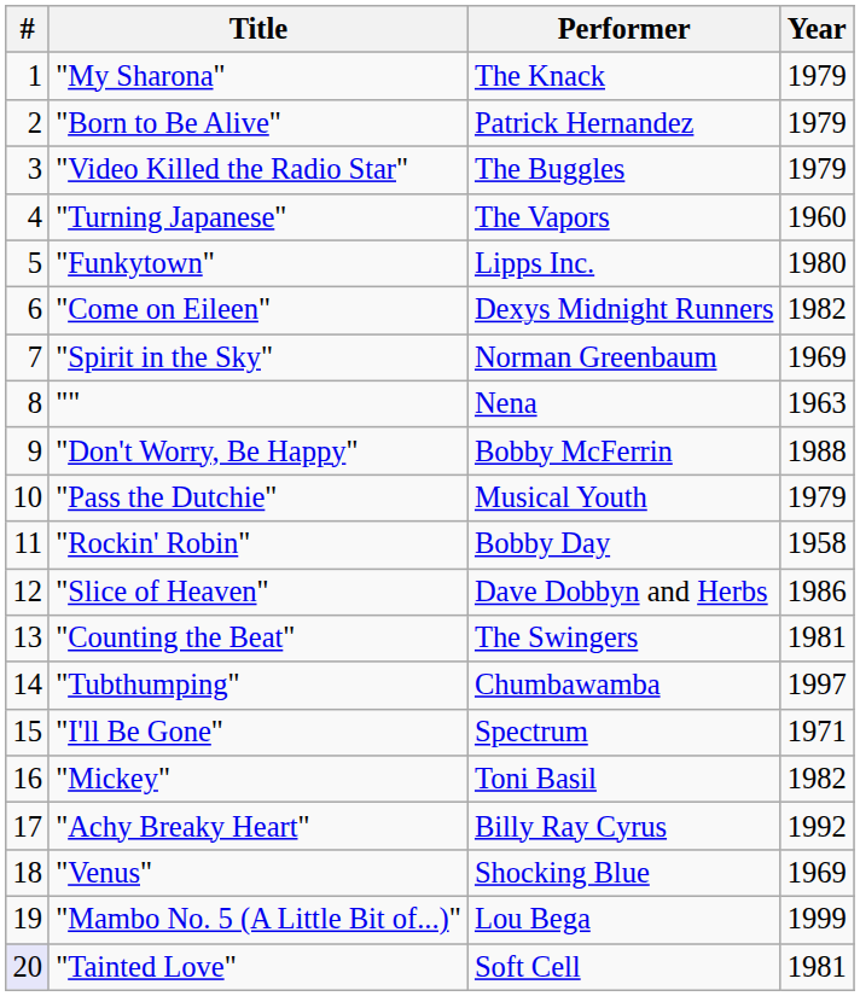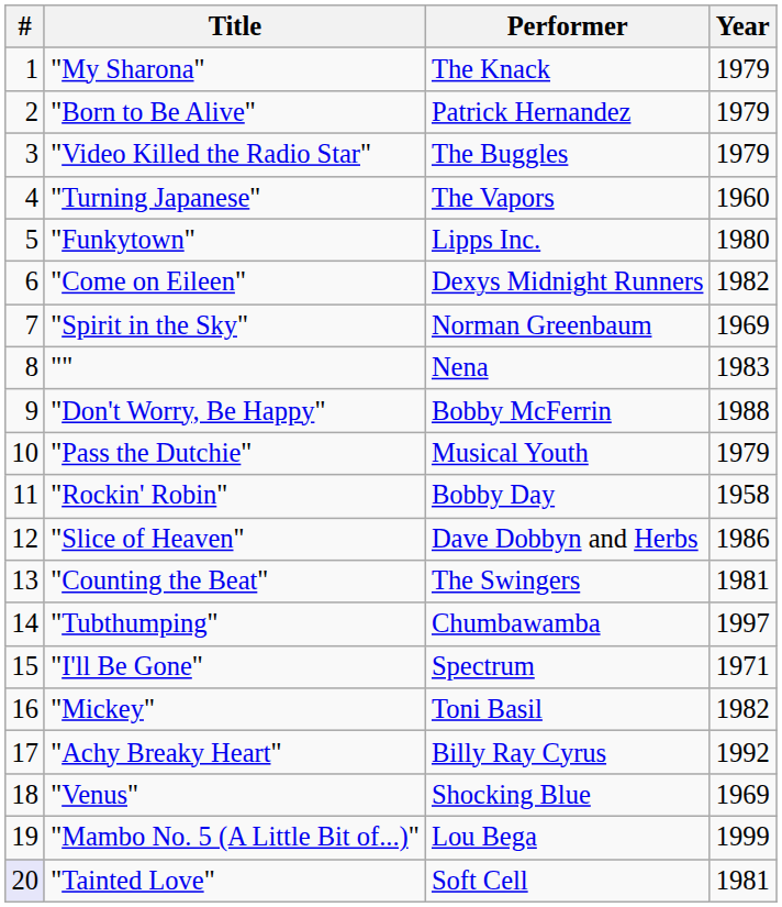 <table class="wikitable sortable">
 <tr>
 <th>#</th>
 <th>Title</th>
 <th>Performer</th>
 <th>Year</th>
 </tr>
 <tr>
 <td align=right>1</td>
 <td>"<a href='#'>My Sharona</a>"</td>
 <td><a href='#'>The Knack</a></td>
 <td>1979</td>
 </tr>
 <tr>
 <td align=right>2</td>
 <td>"<a href='#'>Born to Be Alive</a>"</td>
 <td><a href='#'>Patrick Hernandez</a></td>
 <td>1979</td>
 </tr>
 <tr>
 <td align=right>3</td>
 <td>"<a href='#'>Video Killed the Radio Star</a>"</td>
 <td><a href='#'>The Buggles</a></td>
 <td>1979</td>
 </tr>
 <tr>
 <td align=right>4</td>
 <td>"<a href='#'>Turning Japanese</a>"</td>
 <td><a href='#'>The Vapors</a></td>
 <td>1960</td>
 </tr>
 <tr>
 <td align=right>5</td>
 <td>"<a href='#'>Funkytown</a>"</td>
 <td><a href='#'>Lipps Inc.</a></td>
 <td>1980</td>
 </tr>
 <tr>
 <td align=right>6</td>
 <td>"<a href='#'>Come on Eileen</a>"</td>
 <td><a href='#'>Dexys Midnight Runners</a></td>
 <td>1982</td>
 </tr>
 <tr>
 <td align=right>7</td>
 <td>"<a href='#'>Spirit in the Sky</a>"</td>
 <td><a href='#'>Norman Greenbaum</a></td>
 <td>1969</td>
 </tr>
 <tr>
 <td align=right>8</td>
 <td>""</td>
 <td><a href='#'>Nena</a></td>
-<td>1963</td>
+<td>1983</td>
 </tr>
 <tr>
 <td align=right>9</td>
 <td>"<a href='#'>Don't Worry, Be Happy</a>"</td>
 <td><a href='#'>Bobby McFerrin</a></td>
 <td>1988</td>
 </tr>
 <tr>
 <td align=right>10</td>
 <td>"<a href='#'>Pass the Dutchie</a>"</td>
 <td><a href='#'>Musical Youth</a></td>
 <td>1979</td>
 </tr>
 <tr>
 <td align=right>11</td>
 <td>"<a href='#'>Rockin' Robin</a>"</td>
 <td><a href='#'>Bobby Day</a></td>
 <td>1958</td>
 </tr>
 <tr>
 <td align=right>12</td>
 <td>"<a href='#'>Slice of Heaven</a>"</td>
 <td><a href='#'>Dave Dobbyn</a> and <a href='#'>Herbs</a></td>
 <td>1986</td>
 </tr>
 <tr>
 <td align=right>13</td>
 <td>"<a href='#'>Counting the Beat</a>"</td>
 <td><a href='#'>The Swingers</a></td>
 <td>1981</td>
 </tr>
 <tr>
 <td align=right>14</td>
 <td>"<a href='#'>Tubthumping</a>"</td>
 <td><a href='#'>Chumbawamba</a></td>
 <td>1997</td>
 </tr>
 <tr>
 <td align=right>15</td>
 <td>"<a href='#'>I'll Be Gone</a>"</td>
 <td><a href='#'>Spectrum</a></td>
 <td>1971</td>
 </tr>
 <tr>
 <td align=right>16</td>
 <td>"<a href='#'>Mickey</a>"</td>
 <td><a href='#'>Toni Basil</a></td>
 <td>1982</td>
 </tr>
 <tr>
 <td align=right>17</td>
 <td>"<a href='#'>Achy Breaky Heart</a>"</td>
 <td><a href='#'>Billy Ray Cyrus</a></td>
 <td>1992</td>
 </tr>
 <tr>
 <td align=right>18</td>
 <td>"<a href='#'>Venus</a>"</td>
 <td><a href='#'>Shocking Blue</a></td>
 <td>1969</td>
 </tr>
 <tr>
 <td align=right>19</td>
 <td>"<a href='#'>Mambo No. 5 (A Little Bit of...)</a>"</td>
 <td><a href='#'>Lou Bega</a></td>
 <td>1999</td>
 </tr>
 <tr>
 <td align=right style="background: lavender;">20</td>
 <td>"<a href='#'>Tainted Love</a>"</td>
 <td><a href='#'>Soft Cell</a></td>
 <td>1981</td>
 </tr>
 </table>
